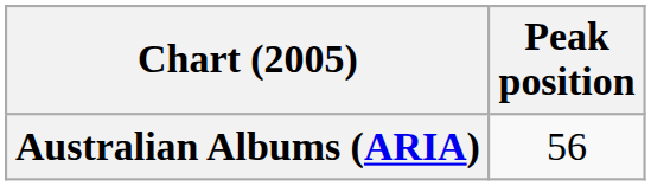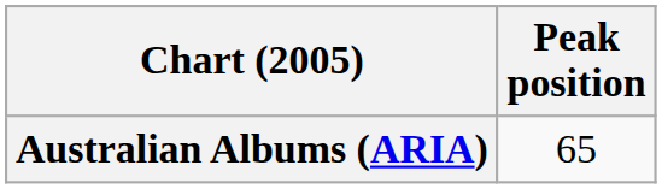 <table class="wikitable sortable plainrowheaders" style="text-align:center">
 <tr>
 <th scope="col">Chart (2005)</th>
 <th scope="col">Peak <br>position</th>
 </tr>
 <tr>
 <th scope="row">Australian Albums (<a href='#'>ARIA</a>)</th>
-<td>56</td>
+<td>65</td>
 </tr>
 </table>
